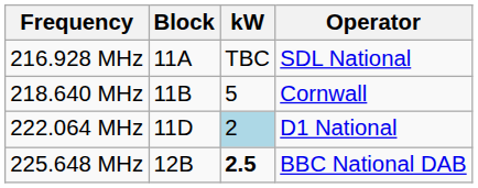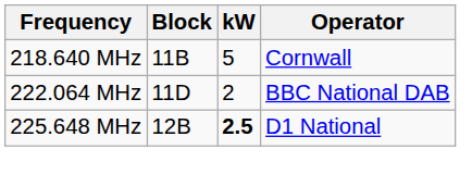 <table class="wikitable sortable">
 <tr>
 <th>Frequency</th>
 <th>Block</th>
 <th>kW</th>
 <th>Operator</th>
-</tr>
-<tr>
-<td>216.928 MHz</td>
-<td>11A</td>
-<td>TBC</td>
-<td><a href='#'>SDL National</a></td>
 </tr>
 <tr>
 <td>218.640 MHz</td>
 <td>11B</td>
 <td>5</td>
 <td><a href='#'>Cornwall</a></td>
 </tr>
 <tr>
 <td>222.064 MHz</td>
 <td>11D</td>
-<td style="background: lightblue;">2</td>
-<td><a href='#'>D1 National</a></td>
+<td>2</td>
+<td><a href='#'>BBC National DAB</a></td>
 </tr>
 <tr>
 <td>225.648 MHz</td>
 <td>12B</td>
 <td><strong>2.5</strong></td>
-<td><a href='#'>BBC National DAB</a></td>
+<td><a href='#'>D1 National</a></td>
 </tr>
 </table>
